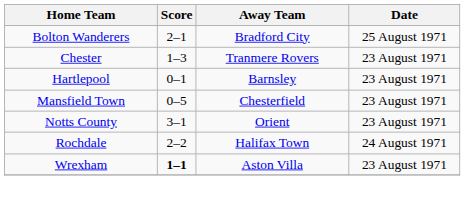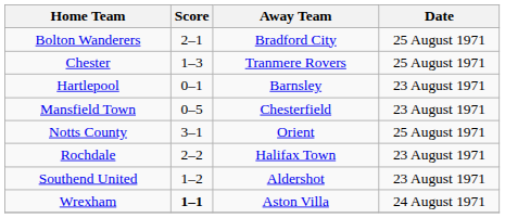 <table class="wikitable" style="text-align:center;">
 <tr>
 <th width=175>Home Team</th>
 <th width=20>Score</th>
 <th width=175>Away Team</th>
 <th width=125>Date</th>
 </tr>
 <tr>
 <td><a href='#'>Bolton Wanderers</a></td>
 <td>2–1</td>
 <td><a href='#'>Bradford City</a></td>
 <td>25 August 1971</td>
 </tr>
 <tr>
 <td><a href='#'>Chester</a></td>
 <td>1–3</td>
 <td><a href='#'>Tranmere Rovers</a></td>
-<td>23 August 1971</td>
+<td>25 August 1971</td>
 </tr>
 <tr>
 <td><a href='#'>Hartlepool</a></td>
 <td>0–1</td>
 <td><a href='#'>Barnsley</a></td>
 <td>23 August 1971</td>
 </tr>
 <tr>
 <td><a href='#'>Mansfield Town</a></td>
 <td>0–5</td>
 <td><a href='#'>Chesterfield</a></td>
 <td>23 August 1971</td>
 </tr>
 <tr>
 <td><a href='#'>Notts County</a></td>
 <td>3–1</td>
 <td><a href='#'>Orient</a></td>
-<td>23 August 1971</td>
+<td>25 August 1971</td>
 </tr>
 <tr>
 <td><a href='#'>Rochdale</a></td>
 <td>2–2</td>
 <td><a href='#'>Halifax Town</a></td>
-<td>24 August 1971</td>
+<td>23 August 1971</td>
+</tr>
+<tr>
+<td><a href='#'>Southend United</a></td>
+<td>1–2</td>
+<td><a href='#'>Aldershot</a></td>
+<td>23 August 1971</td>
 </tr>
 <tr>
 <td><a href='#'>Wrexham</a></td>
 <td><strong>1–1</strong></td>
 <td><a href='#'>Aston Villa</a></td>
-<td>23 August 1971</td>
+<td>24 August 1971</td>
 </tr>
 <tr>
 </tr>
 </table>
